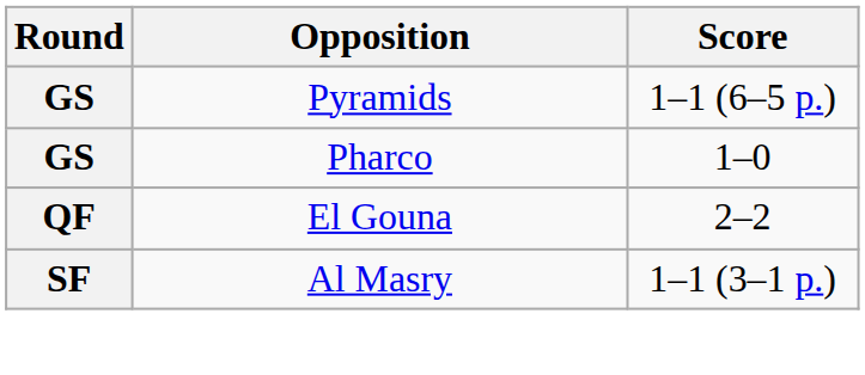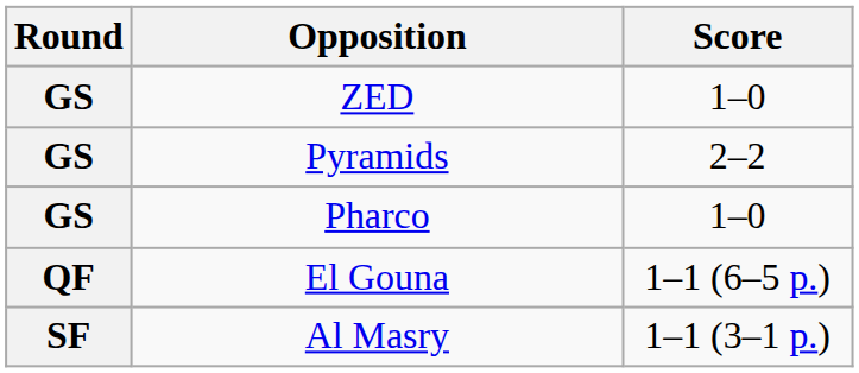 <table class="wikitable plainrowheaders" style="text-align:center;float:right">
 <tr>
 <th scope="col" style="width:25px">Round</th>
 <th scope="col" style="width:200px">Opposition</th>
 <th scope="col" style="width:90px">Score</th>
 </tr>
 <tr>
 <th scope="row" style="text-align:center">GS</th>
+<td><a href='#'>ZED</a></td>
+<td>1–0</td>
+</tr>
+<tr>
+<th scope="row" style="text-align:center">GS</th>
 <td><a href='#'>Pyramids</a></td>
-<td>1–1 (6–5 <a href='#'>p.</a>)</td>
+<td>2–2</td>
 </tr>
 <tr>
 <th scope="row" style="text-align:center">GS</th>
 <td><a href='#'>Pharco</a></td>
 <td>1–0</td>
 </tr>
 <tr>
 <th scope="row" style="text-align:center">QF</th>
 <td><a href='#'>El Gouna</a></td>
-<td>2–2</td>
+<td>1–1 (6–5 <a href='#'>p.</a>)</td>
 </tr>
 <tr>
 <th scope="row" style="text-align:center">SF</th>
 <td><a href='#'>Al Masry</a></td>
 <td>1–1 (3–1 <a href='#'>p.</a>)</td>
 </tr>
 </table>
